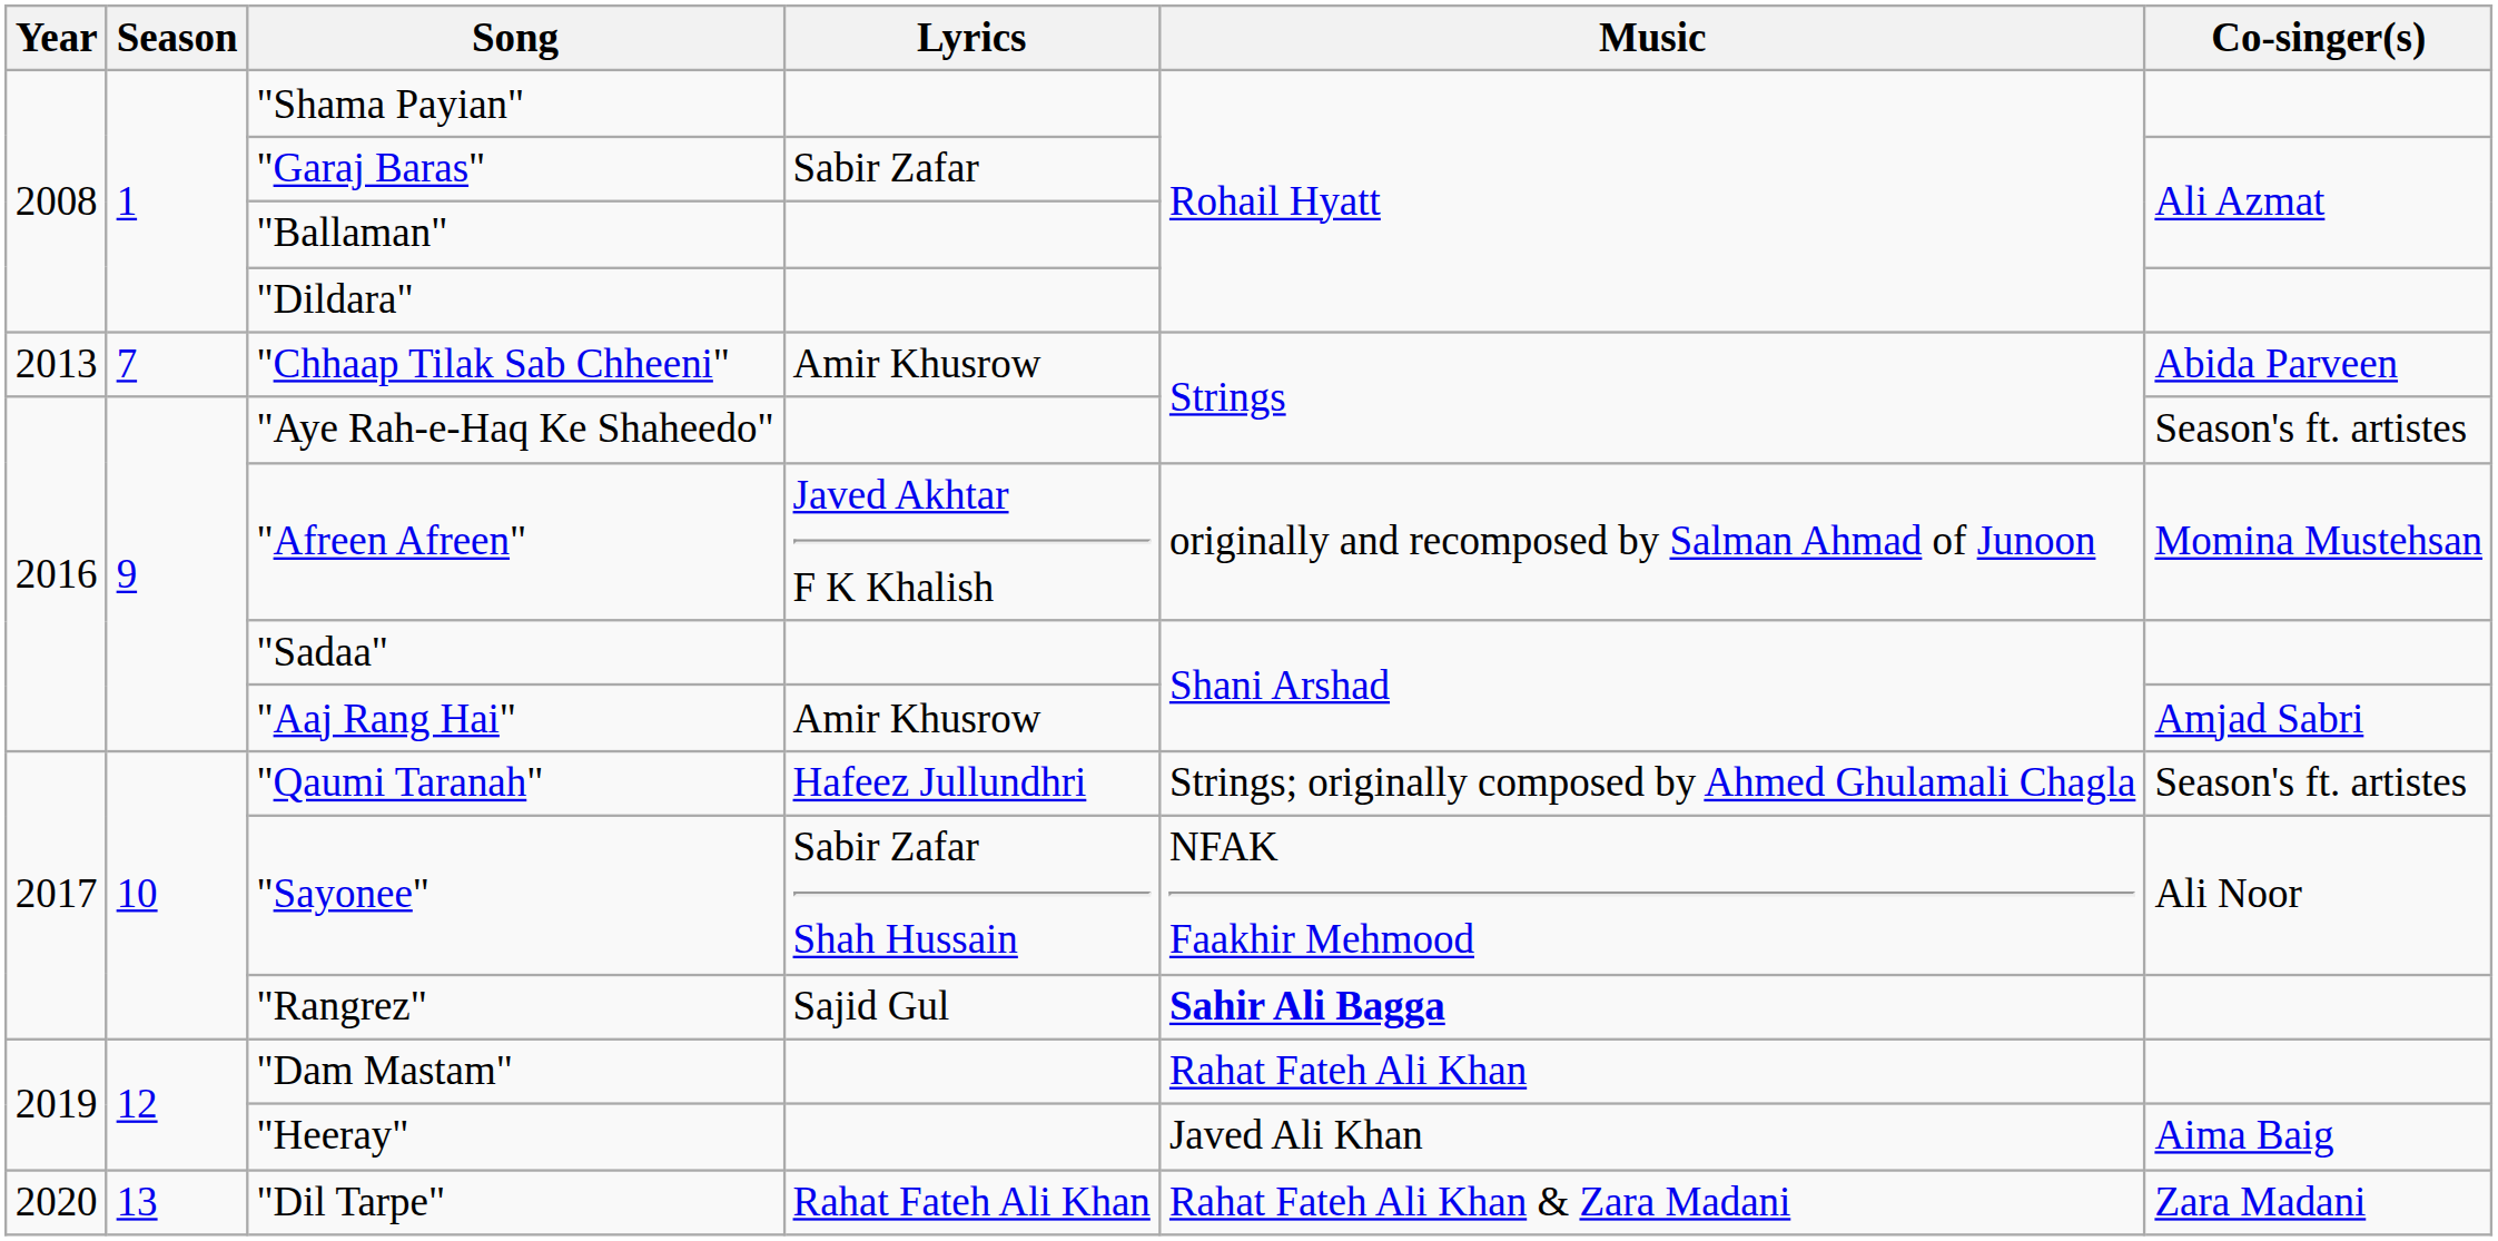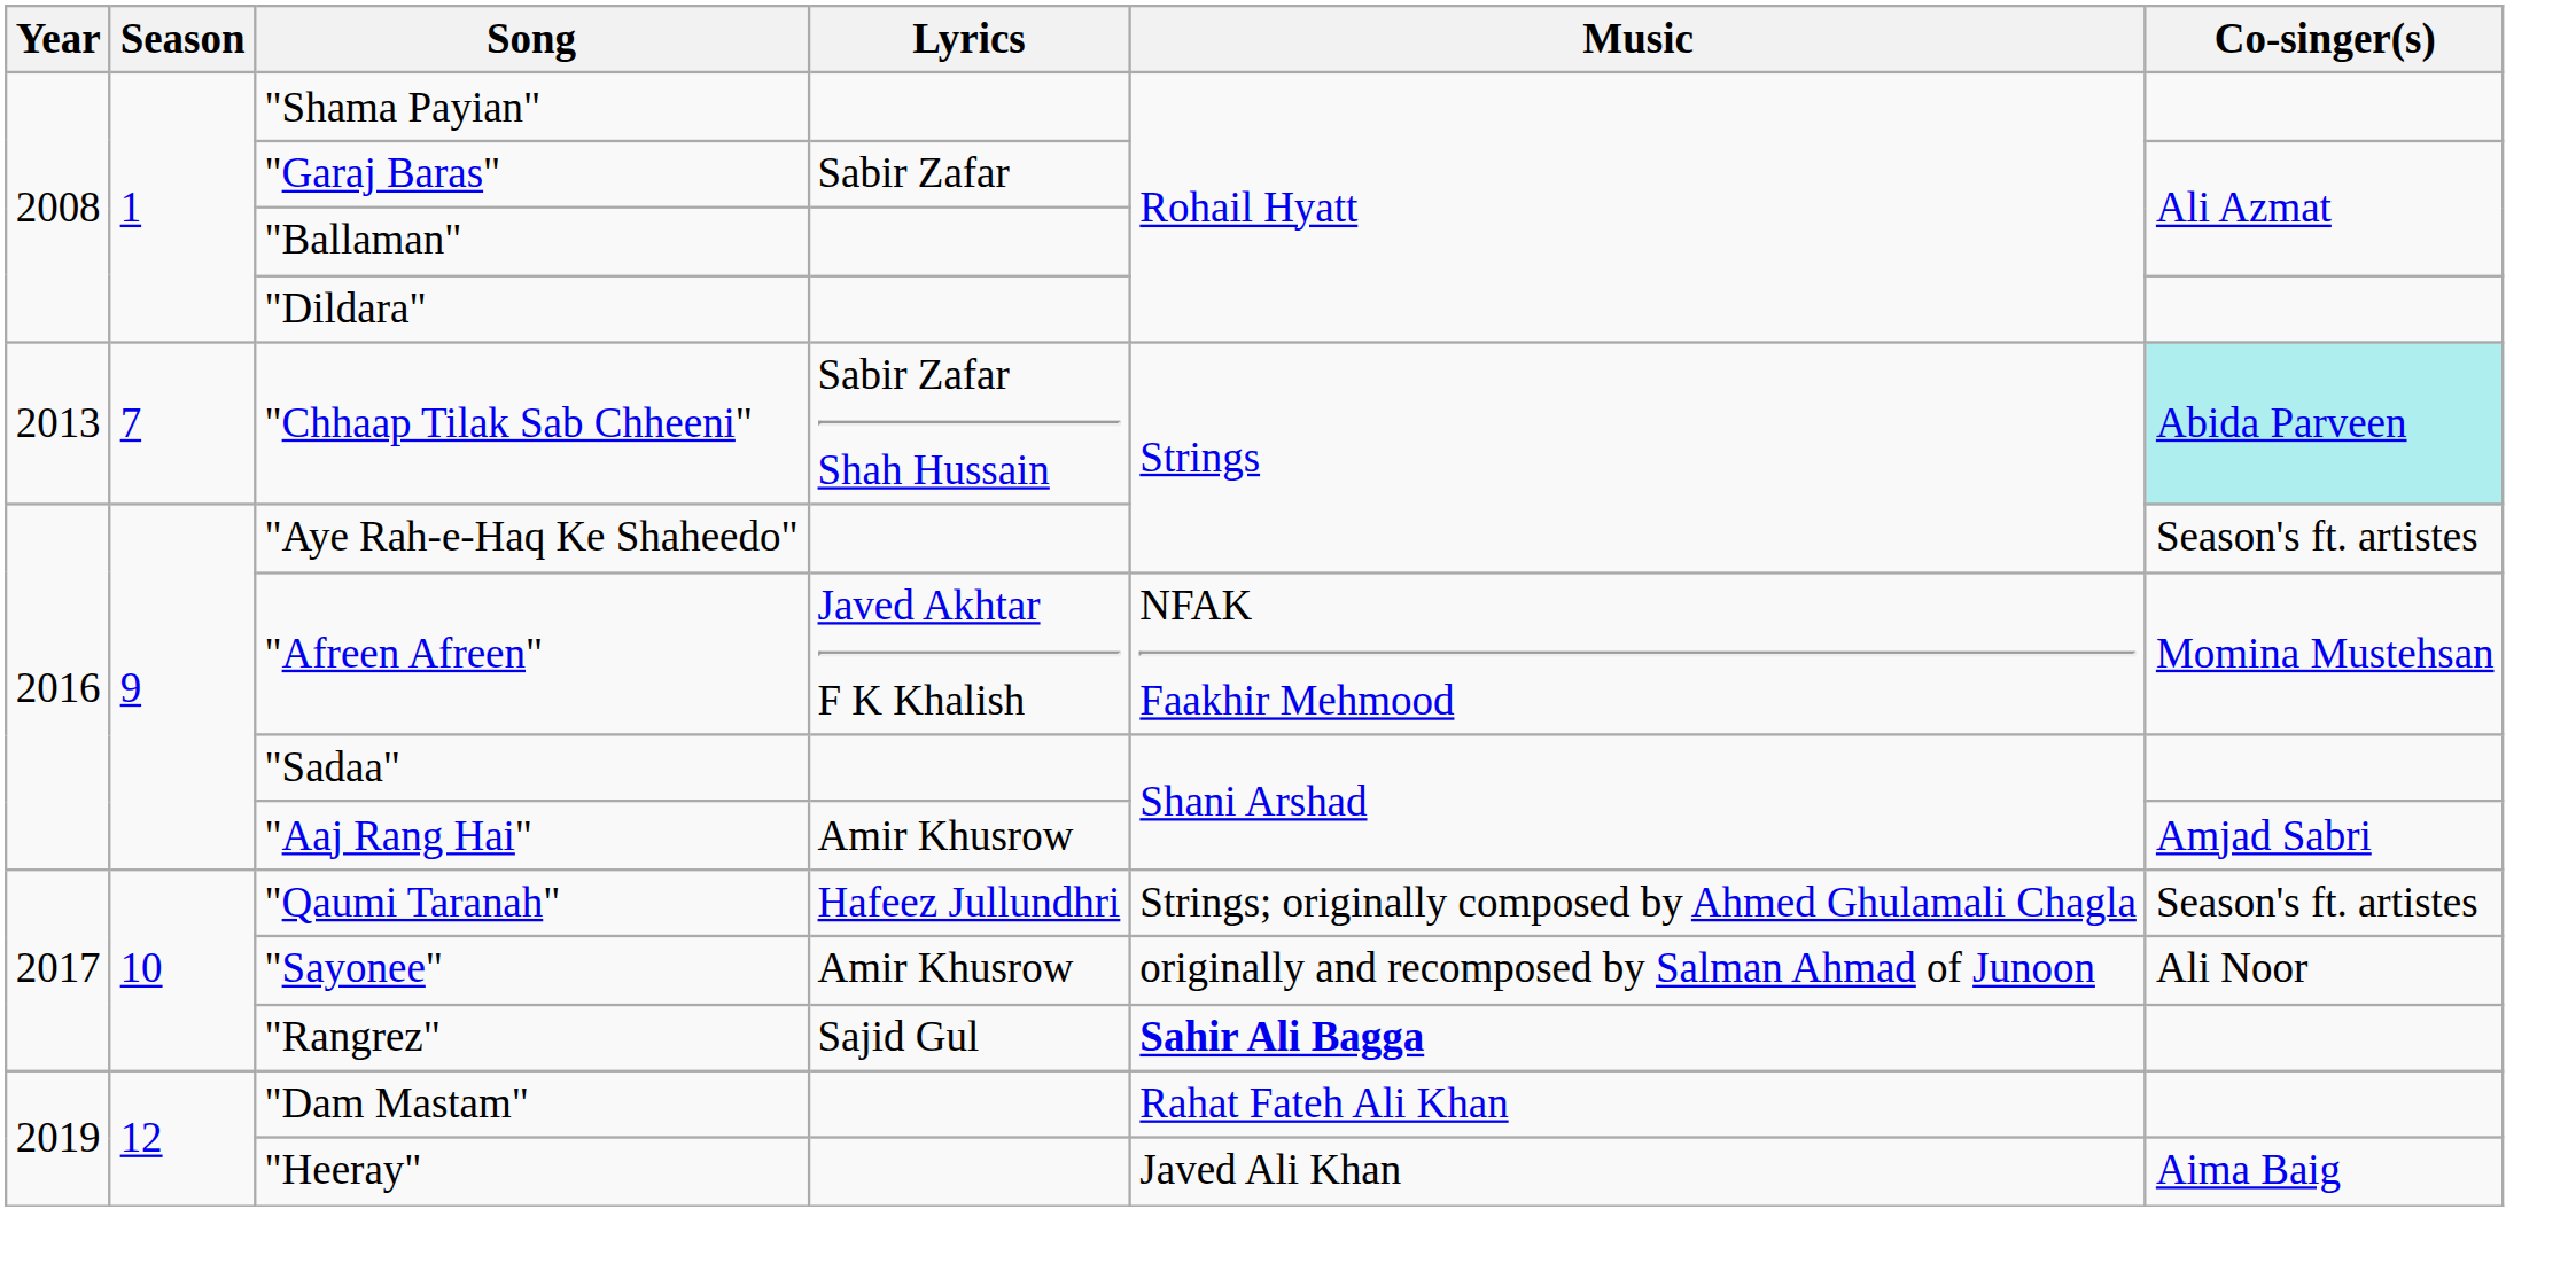 <table class="wikitable">
 <tr>
 <th>Year</th>
 <th>Season</th>
 <th>Song</th>
 <th>Lyrics</th>
 <th>Music</th>
 <th>Co-singer(s)</th>
 </tr>
 <tr>
 <td rowspan="4">2008</td>
 <td rowspan="4"><a href='#'>1</a></td>
 <td>"Shama Payian"</td>
 <td></td>
 <td rowspan="4"><a href='#'>Rohail Hyatt</a></td>
 <td></td>
 </tr>
 <tr>
 <td>"<a href='#'>Garaj Baras</a>"</td>
 <td>Sabir Zafar</td>
 <td rowspan="2"><a href='#'>Ali Azmat</a></td>
 </tr>
 <tr>
 <td>"Ballaman"</td>
 <td></td>
 </tr>
 <tr>
 <td>"Dildara"</td>
 <td></td>
 <td></td>
 </tr>
 <tr>
 <td>2013</td>
 <td><a href='#'>7</a></td>
 <td>"<a href='#'>Chhaap Tilak Sab Chheeni</a>"</td>
-<td>Amir Khusrow</td>
+<td>Sabir Zafar<hr><a href='#'>Shah Hussain</a></td>
 <td rowspan="2"><a href='#'>Strings</a></td>
-<td><a href='#'>Abida Parveen</a></td>
+<td style="background: paleturquoise;"><a href='#'>Abida Parveen</a></td>
 </tr>
 <tr>
 <td rowspan="4">2016</td>
 <td rowspan="4"><a href='#'>9</a></td>
 <td>"Aye Rah-e-Haq Ke Shaheedo"</td>
 <td></td>
 <td>Season's ft. artistes</td>
 </tr>
 <tr>
 <td>"<a href='#'>Afreen Afreen</a>"</td>
 <td><a href='#'>Javed Akhtar</a><hr>F K Khalish</td>
-<td>originally and recomposed by <a href='#'>Salman Ahmad</a> of <a href='#'>Junoon</a></td>
+<td>NFAK<hr><a href='#'>Faakhir Mehmood</a></td>
 <td><a href='#'>Momina Mustehsan</a></td>
 </tr>
 <tr>
 <td>"Sadaa"</td>
 <td></td>
 <td rowspan="2"><a href='#'>Shani Arshad</a></td>
 <td></td>
 </tr>
 <tr>
 <td>"<a href='#'>Aaj Rang Hai</a>"</td>
 <td>Amir Khusrow</td>
 <td><a href='#'>Amjad Sabri</a></td>
 </tr>
 <tr>
 <td rowspan="3">2017</td>
 <td rowspan="3"><a href='#'>10</a></td>
 <td>"<a href='#'>Qaumi Taranah</a>"</td>
 <td><a href='#'>Hafeez Jullundhri</a></td>
 <td>Strings; originally composed by <a href='#'>Ahmed Ghulamali Chagla</a></td>
 <td>Season's ft. artistes</td>
 </tr>
 <tr>
 <td>"<a href='#'>Sayonee</a>"</td>
-<td>Sabir Zafar<hr><a href='#'>Shah Hussain</a></td>
-<td>NFAK<hr><a href='#'>Faakhir Mehmood</a></td>
+<td>Amir Khusrow</td>
+<td>originally and recomposed by <a href='#'>Salman Ahmad</a> of <a href='#'>Junoon</a></td>
 <td>Ali Noor</td>
 </tr>
 <tr>
 <td>"Rangrez"</td>
 <td>Sajid Gul</td>
 <td><strong><a href='#'>Sahir Ali Bagga</a></strong></td>
 <td></td>
 </tr>
 <tr>
 <td rowspan="2">2019</td>
 <td rowspan="2"><a href='#'>12</a></td>
 <td>"Dam Mastam"</td>
 <td></td>
 <td><a href='#'>Rahat Fateh Ali Khan</a></td>
 <td></td>
 </tr>
 <tr>
 <td>"Heeray"</td>
 <td></td>
 <td>Javed Ali Khan</td>
 <td><a href='#'>Aima Baig</a></td>
 </tr>
-<tr>
-<td rowspan="1">2020</td>
-<td rowspan="1"><a href='#'>13</a></td>
-<td>"Dil Tarpe"</td>
-<td><a href='#'>Rahat Fateh Ali Khan</a></td>
-<td><a href='#'>Rahat Fateh Ali Khan</a> & <a href='#'>Zara Madani</a></td>
-<td><a href='#'>Zara Madani</a></td>
-</tr>
 </table>
